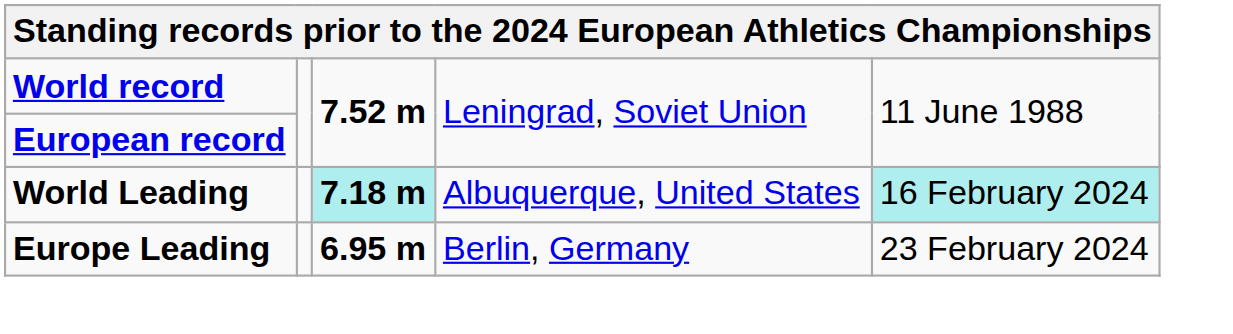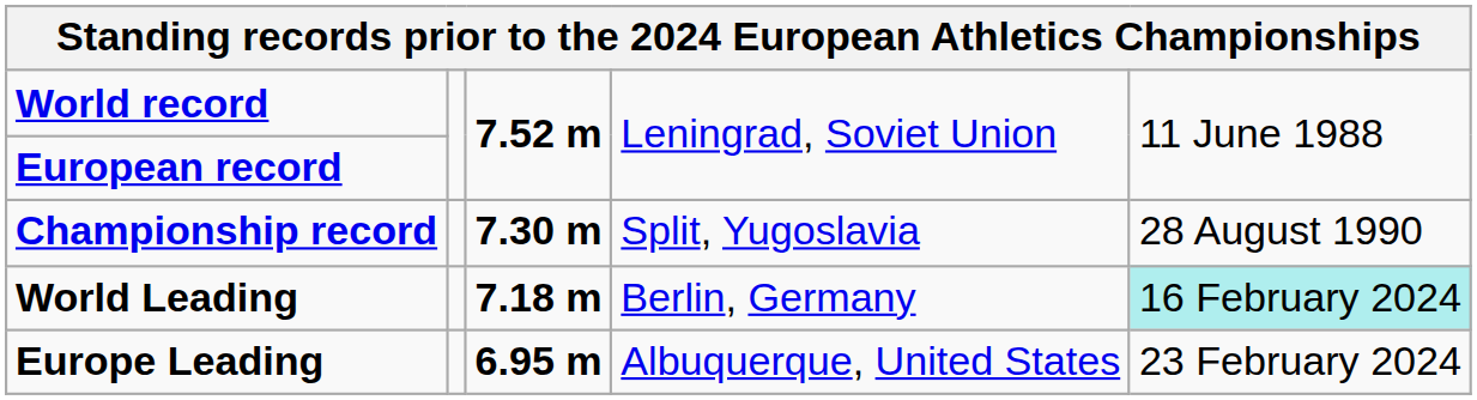 <table class="wikitable">
 <tr>
 <th colspan="5">Standing records prior to the 2024 European Athletics Championships</th>
 </tr>
 <tr>
 <td><strong><a href='#'>World record</a></strong></td>
 <td rowspan="2"></td>
 <td rowspan="2"><strong>7.52 m</strong></td>
 <td rowspan="2"><a href='#'>Leningrad</a>, <a href='#'>Soviet Union</a></td>
 <td rowspan="2">11 June 1988</td>
 </tr>
 <tr>
 <td><strong><a href='#'>European record</a></strong></td>
 </tr>
 <tr>
+<td><strong><a href='#'>Championship record</a></strong></td>
+<td></td>
+<td><strong>7.30 m</strong></td>
+<td><a href='#'>Split</a>, <a href='#'>Yugoslavia</a></td>
+<td>28 August 1990</td>
+</tr>
+<tr>
 <td><strong>World Leading</strong></td>
 <td></td>
-<td style="background: paleturquoise;"><strong>7.18 m</strong></td>
-<td><a href='#'>Albuquerque</a>, <a href='#'>United States</a></td>
+<td><strong>7.18 m</strong></td>
+<td><a href='#'>Berlin</a>, <a href='#'>Germany</a></td>
 <td style="background: paleturquoise;">16 February 2024</td>
 </tr>
 <tr>
 <td><strong>Europe Leading</strong></td>
 <td></td>
 <td><strong>6.95 m</strong></td>
-<td><a href='#'>Berlin</a>, <a href='#'>Germany</a></td>
+<td><a href='#'>Albuquerque</a>, <a href='#'>United States</a></td>
 <td>23 February 2024</td>
 </tr>
 </table>
